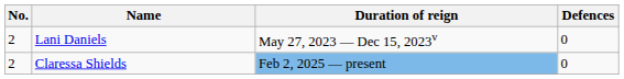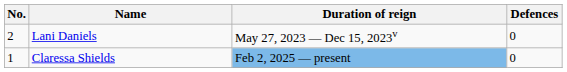 <table class="wikitable" width=80%>
 <tr>
 <th width=3%>No.</th>
 <th width=37%>Name</th>
 <th width=50%>Duration of reign</th>
 <th width=10%>Defences</th>
 </tr>
 <tr>
 <td>2</td>
 <td align=left> <a href='#'>Lani Daniels</a></td>
 <td>May 27, 2023 — Dec 15, 2023<sup>v</sup></td>
 <td>0</td>
 </tr>
 <tr>
-<td>2</td>
+<td>1</td>
 <td align=left> <a href='#'>Claressa Shields</a></td>
 <td style="background:#7CB9E8;" width=5px>Feb 2, 2025 — present</td>
 <td>0</td>
 </tr>
 </table>
